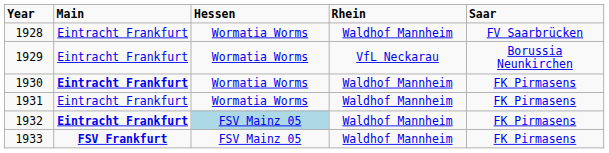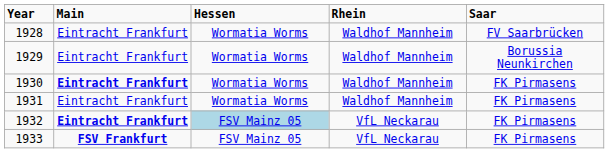 <table class="wikitable">
 <tr>
 <td width="50"><strong>Year</strong></td>
 <td width="150"><strong>Main</strong></td>
 <td width="150"><strong>Hessen</strong></td>
 <td width="150"><strong>Rhein</strong></td>
 <td width="150"><strong>Saar</strong></td>
 </tr>
 <tr align="center">
 <td>1928</td>
 <td><a href='#'>Eintracht Frankfurt</a></td>
 <td><a href='#'>Wormatia Worms</a></td>
 <td><a href='#'>Waldhof Mannheim</a></td>
 <td><a href='#'>FV Saarbrücken</a></td>
 </tr>
 <tr align="center">
 <td>1929</td>
 <td><a href='#'>Eintracht Frankfurt</a></td>
 <td><a href='#'>Wormatia Worms</a></td>
-<td><a href='#'>VfL Neckarau</a></td>
+<td><a href='#'>Waldhof Mannheim</a></td>
 <td><a href='#'>Borussia Neunkirchen</a></td>
 </tr>
 <tr align="center">
 <td>1930</td>
 <td><strong><a href='#'>Eintracht Frankfurt</a></strong></td>
 <td><a href='#'>Wormatia Worms</a></td>
 <td><a href='#'>Waldhof Mannheim</a></td>
 <td><a href='#'>FK Pirmasens</a></td>
 </tr>
 <tr align="center">
 <td>1931</td>
 <td><a href='#'>Eintracht Frankfurt</a></td>
 <td><a href='#'>Wormatia Worms</a></td>
 <td><a href='#'>Waldhof Mannheim</a></td>
 <td><a href='#'>FK Pirmasens</a></td>
 </tr>
 <tr align="center">
 <td>1932</td>
 <td><strong><a href='#'>Eintracht Frankfurt</a></strong></td>
 <td style="background: lightblue;"><a href='#'>FSV Mainz 05</a></td>
-<td><a href='#'>Waldhof Mannheim</a></td>
+<td><a href='#'>VfL Neckarau</a></td>
 <td><a href='#'>FK Pirmasens</a></td>
 </tr>
 <tr align="center">
 <td>1933</td>
 <td><strong><a href='#'>FSV Frankfurt</a></strong></td>
 <td><a href='#'>FSV Mainz 05</a></td>
-<td><a href='#'>Waldhof Mannheim</a></td>
+<td><a href='#'>VfL Neckarau</a></td>
 <td><a href='#'>FK Pirmasens</a></td>
 </tr>
 </table>
